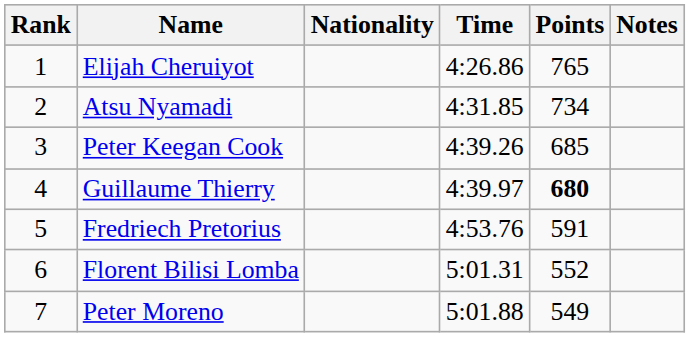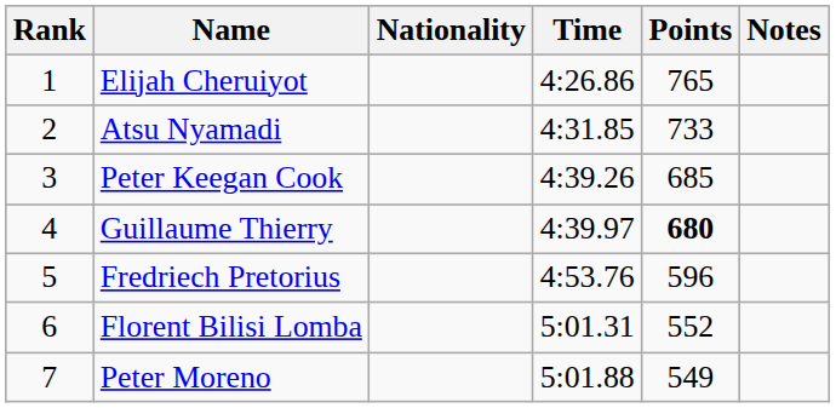 <table class="wikitable sortable" style="text-align:center">
 <tr>
 <th>Rank</th>
 <th>Name</th>
 <th>Nationality</th>
 <th>Time</th>
 <th>Points</th>
 <th>Notes</th>
 </tr>
 <tr>
 <td>1</td>
 <td align="left"><a href='#'>Elijah Cheruiyot</a></td>
 <td align=left></td>
 <td>4:26.86</td>
 <td>765</td>
 <td></td>
 </tr>
 <tr>
 <td>2</td>
 <td align="left"><a href='#'>Atsu Nyamadi</a></td>
 <td align=left></td>
 <td>4:31.85</td>
-<td>734</td>
+<td>733</td>
 <td></td>
 </tr>
 <tr>
 <td>3</td>
 <td align="left"><a href='#'>Peter Keegan Cook</a></td>
 <td align=left></td>
 <td>4:39.26</td>
 <td>685</td>
 <td></td>
 </tr>
 <tr>
 <td>4</td>
 <td align="left"><a href='#'>Guillaume Thierry</a></td>
 <td align=left></td>
 <td>4:39.97</td>
 <td><strong>680</strong></td>
 <td></td>
 </tr>
 <tr>
 <td>5</td>
 <td align="left"><a href='#'>Fredriech Pretorius</a></td>
 <td align=left></td>
 <td>4:53.76</td>
-<td>591</td>
+<td>596</td>
 <td></td>
 </tr>
 <tr>
 <td>6</td>
 <td align="left"><a href='#'>Florent Bilisi Lomba</a></td>
 <td align=left></td>
 <td>5:01.31</td>
 <td>552</td>
 <td></td>
 </tr>
 <tr>
 <td>7</td>
 <td align="left"><a href='#'>Peter Moreno</a></td>
 <td align=left></td>
 <td>5:01.88</td>
 <td>549</td>
 <td></td>
 </tr>
 </table>
